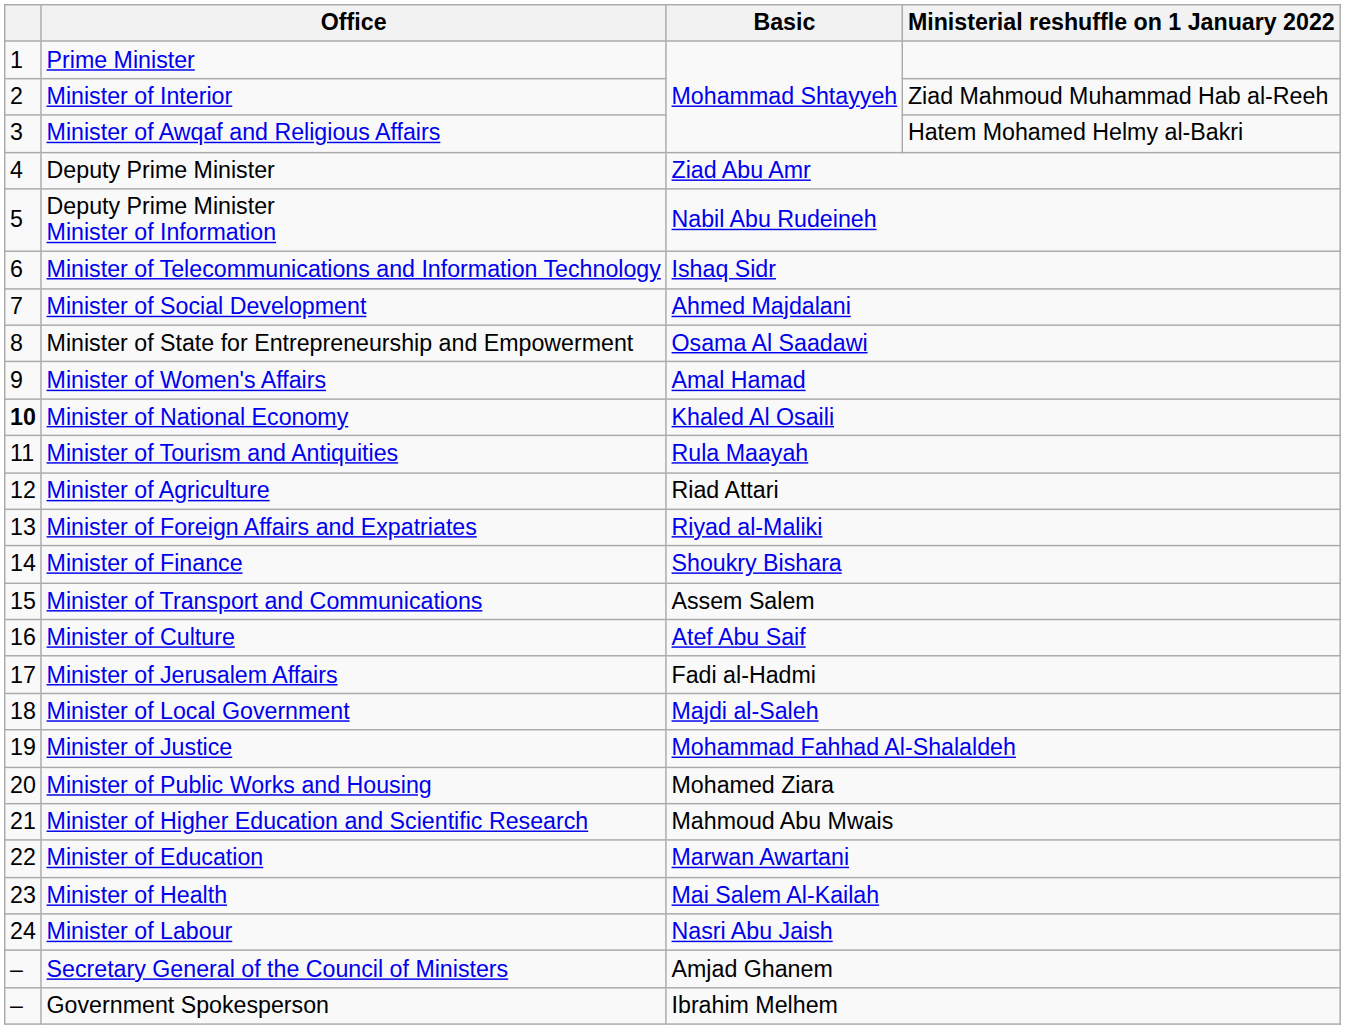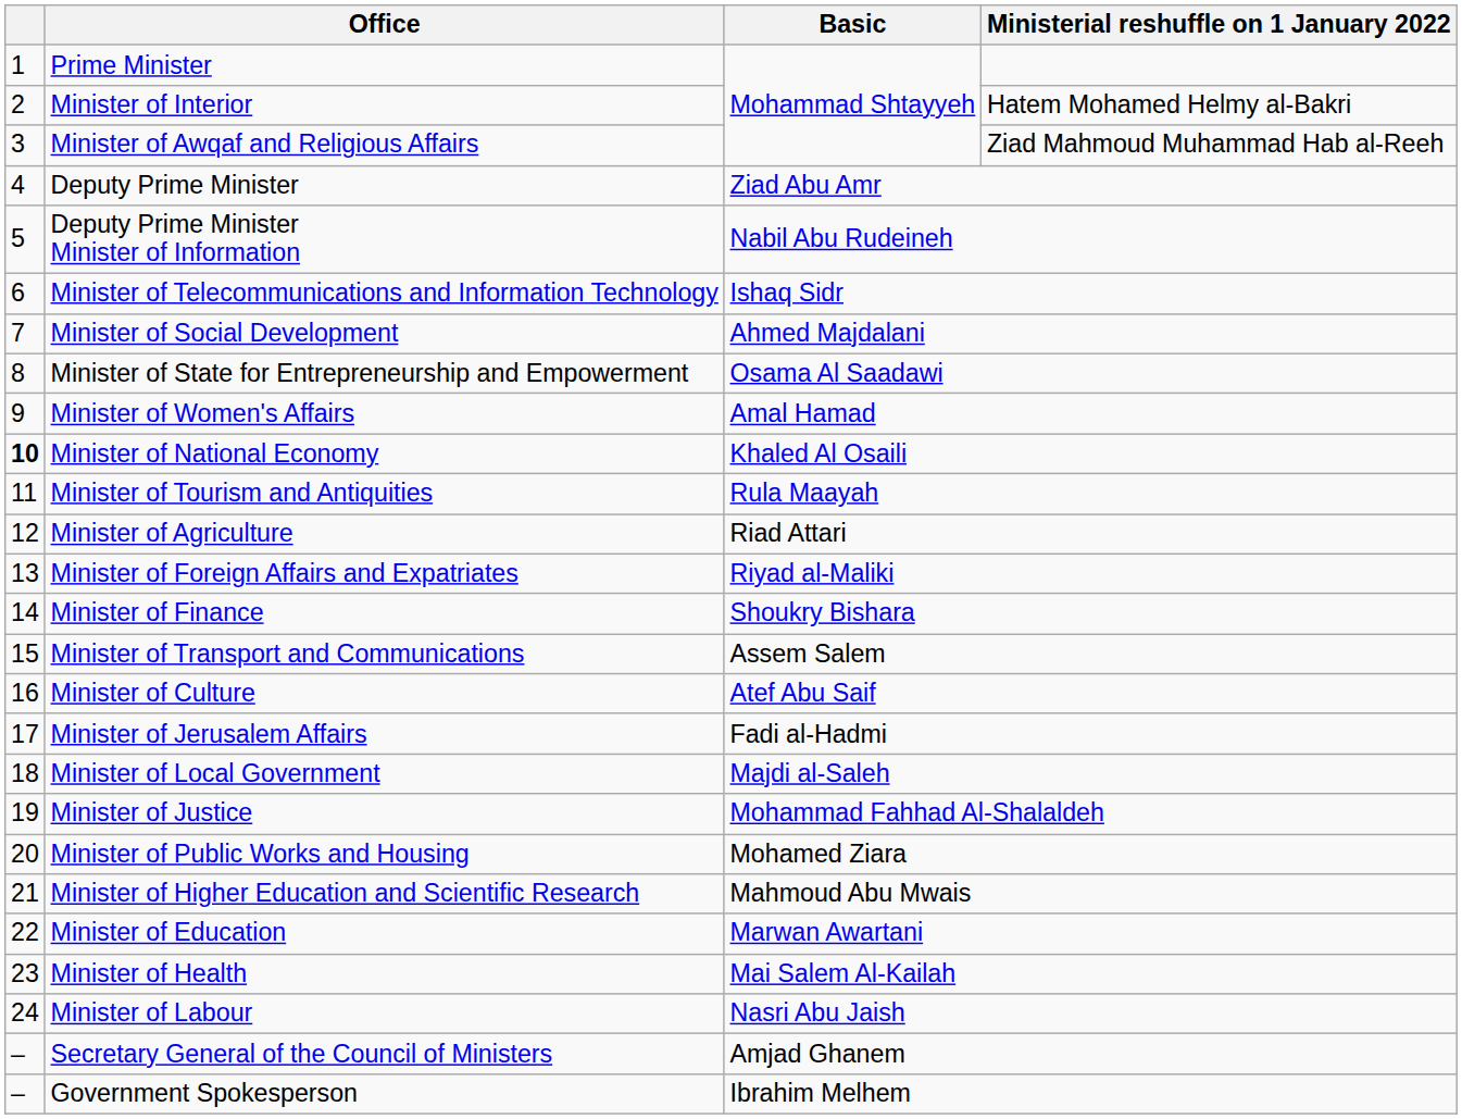 <table class="wikitable sortable">
 <tr>
 <th></th>
 <th>Office</th>
 <th>Basic</th>
 <th>Ministerial reshuffle on 1 January 2022</th>
 </tr>
 <tr>
 <td>1</td>
 <td><a href='#'>Prime Minister</a></td>
 <td rowspan="3"><a href='#'>Mohammad Shtayyeh</a></td>
 </tr>
 <tr>
 <td>2</td>
 <td><a href='#'>Minister of Interior</a></td>
-<td>Ziad Mahmoud Muhammad Hab al-Reeh</td>
+<td>Hatem Mohamed Helmy al-Bakri</td>
 </tr>
 <tr>
 <td>3</td>
 <td><a href='#'>Minister of Awqaf and Religious Affairs</a></td>
-<td>Hatem Mohamed Helmy al-Bakri</td>
+<td>Ziad Mahmoud Muhammad Hab al-Reeh</td>
 </tr>
 <tr>
 <td>4</td>
 <td>Deputy Prime Minister</td>
 <td colspan="2"><a href='#'>Ziad Abu Amr</a></td>
 </tr>
 <tr>
 <td>5</td>
 <td>Deputy Prime Minister<br><a href='#'>Minister of Information</a></td>
 <td colspan="2"><a href='#'>Nabil Abu Rudeineh</a></td>
 </tr>
 <tr>
 <td>6</td>
 <td><a href='#'>Minister of Telecommunications and Information Technology</a></td>
 <td colspan="2"><a href='#'>Ishaq Sidr</a></td>
 </tr>
 <tr>
 <td>7</td>
 <td><a href='#'>Minister of Social Development</a></td>
 <td colspan="2"><a href='#'>Ahmed Majdalani</a></td>
 </tr>
 <tr>
 <td>8</td>
 <td>Minister of State for Entrepreneurship and Empowerment</td>
 <td colspan="2"><a href='#'>Osama Al Saadawi</a></td>
 </tr>
 <tr>
 <td>9</td>
 <td><a href='#'>Minister of Women's Affairs</a></td>
 <td colspan="2"><a href='#'>Amal Hamad</a></td>
 </tr>
 <tr>
 <td><strong>10</strong></td>
 <td><a href='#'>Minister of National Economy</a></td>
 <td colspan="2"><a href='#'>Khaled Al Osaili</a></td>
 </tr>
 <tr>
 <td>11</td>
 <td><a href='#'>Minister of Tourism and Antiquities</a></td>
 <td colspan="2"><a href='#'>Rula Maayah</a></td>
 </tr>
 <tr>
 <td>12</td>
 <td><a href='#'>Minister of Agriculture</a></td>
 <td colspan="2">Riad Attari</td>
 </tr>
 <tr>
 <td>13</td>
 <td><a href='#'>Minister of Foreign Affairs and Expatriates</a></td>
 <td colspan="2"><a href='#'>Riyad al-Maliki</a></td>
 </tr>
 <tr>
 <td>14</td>
 <td><a href='#'>Minister of Finance</a></td>
 <td colspan="2"><a href='#'>Shoukry Bishara</a></td>
 </tr>
 <tr>
 <td>15</td>
 <td><a href='#'>Minister of Transport and Communications</a></td>
 <td colspan="2">Assem Salem</td>
 </tr>
 <tr>
 <td>16</td>
 <td><a href='#'>Minister of Culture</a></td>
 <td colspan="2"><a href='#'>Atef Abu Saif</a></td>
 </tr>
 <tr>
 <td>17</td>
 <td><a href='#'>Minister of Jerusalem Affairs</a></td>
 <td colspan="2">Fadi al-Hadmi</td>
 </tr>
 <tr>
 <td>18</td>
 <td><a href='#'>Minister of Local Government</a></td>
 <td colspan="2"><a href='#'>Majdi al-Saleh</a></td>
 </tr>
 <tr>
 <td>19</td>
 <td><a href='#'>Minister of Justice</a></td>
 <td colspan="2"><a href='#'>Mohammad Fahhad Al-Shalaldeh</a></td>
 </tr>
 <tr>
 <td>20</td>
 <td><a href='#'>Minister of Public Works and Housing</a></td>
 <td colspan="2">Mohamed Ziara</td>
 </tr>
 <tr>
 <td>21</td>
 <td><a href='#'>Minister of Higher Education and Scientific Research</a></td>
 <td colspan="2">Mahmoud Abu Mwais</td>
 </tr>
 <tr>
 <td>22</td>
 <td><a href='#'>Minister of Education</a></td>
 <td colspan="2"><a href='#'>Marwan Awartani</a></td>
 </tr>
 <tr>
 <td>23</td>
 <td><a href='#'>Minister of Health</a></td>
 <td colspan="2"><a href='#'>Mai Salem Al-Kailah</a></td>
 </tr>
 <tr>
 <td>24</td>
 <td><a href='#'>Minister of Labour</a></td>
 <td colspan="2"><a href='#'>Nasri Abu Jaish</a></td>
 </tr>
 <tr>
 <td>–</td>
 <td><a href='#'>Secretary General of the Council of Ministers</a></td>
 <td colspan="2">Amjad Ghanem</td>
 </tr>
 <tr>
 <td>–</td>
 <td>Government Spokesperson</td>
 <td colspan="2">Ibrahim Melhem</td>
 </tr>
 </table>
